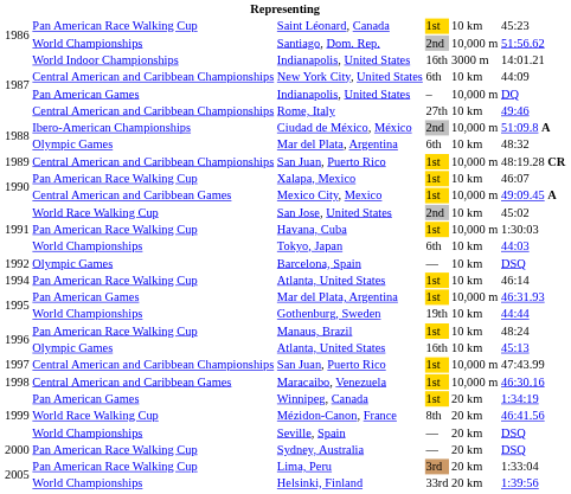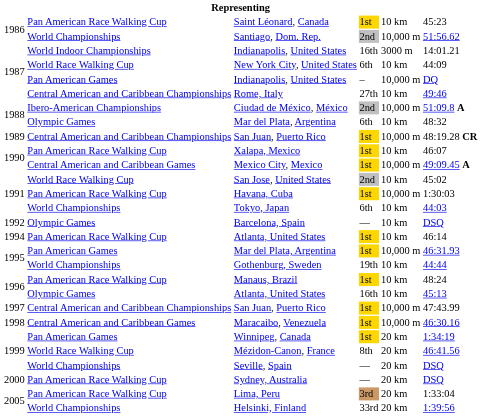 <table>
 <tr>
 <th colspan="6">Representing </th>
 </tr>
 <tr>
 <td rowspan=2>1986</td>
 <td><a href='#'>Pan American Race Walking Cup</a></td>
 <td><a href='#'>Saint Léonard</a>, <a href='#'>Canada</a></td>
 <td bgcolor="gold">1st</td>
 <td>10 km</td>
 <td>45:23</td>
 </tr>
 <tr>
 <td><a href='#'>World Championships</a></td>
 <td><a href='#'>Santiago</a>, <a href='#'>Dom. Rep.</a></td>
 <td bgcolor="silver">2nd</td>
 <td>10,000 m</td>
 <td><a href='#'>51:56.62</a></td>
 </tr>
 <tr>
 <td rowspan=4>1987</td>
 <td><a href='#'>World Indoor Championships</a></td>
 <td><a href='#'>Indianapolis</a>, <a href='#'>United States</a></td>
 <td>16th</td>
 <td>3000 m</td>
 <td>14:01.21</td>
 </tr>
 <tr>
-<td><a href='#'>Central American and Caribbean Championships</a></td>
+<td><a href='#'>World Race Walking Cup</a></td>
 <td><a href='#'>New York City</a>, <a href='#'>United States</a></td>
 <td>6th</td>
 <td>10 km</td>
 <td>44:09</td>
 </tr>
 <tr>
 <td><a href='#'>Pan American Games</a></td>
 <td><a href='#'>Indianapolis</a>, <a href='#'>United States</a></td>
 <td>–</td>
 <td>10,000 m</td>
 <td><a href='#'>DQ</a></td>
 </tr>
 <tr>
 <td><a href='#'>Central American and Caribbean Championships</a></td>
 <td><a href='#'>Rome, Italy</a></td>
 <td>27th</td>
 <td>10 km</td>
 <td><a href='#'>49:46</a></td>
 </tr>
 <tr>
 <td rowspan=2>1988</td>
 <td><a href='#'>Ibero-American Championships</a></td>
 <td><a href='#'>Ciudad de México</a>, <a href='#'>México</a></td>
 <td bgcolor=silver>2nd</td>
 <td>10,000 m</td>
 <td><a href='#'>51:09.8</a> <strong>A</strong></td>
 </tr>
 <tr>
 <td><a href='#'>Olympic Games</a></td>
 <td><a href='#'>Mar del Plata</a>, <a href='#'>Argentina</a></td>
 <td>6th</td>
 <td>10 km</td>
 <td>48:32</td>
 </tr>
 <tr>
 <td>1989</td>
 <td><a href='#'>Central American and Caribbean Championships</a></td>
 <td><a href='#'>San Juan</a>, <a href='#'>Puerto Rico</a></td>
 <td bgcolor="gold">1st</td>
 <td>10,000 m</td>
 <td>48:19.28 <strong>CR</strong></td>
 </tr>
 <tr>
 <td rowspan=2>1990</td>
 <td><a href='#'>Pan American Race Walking Cup</a></td>
 <td><a href='#'>Xalapa, Mexico</a></td>
 <td bgcolor="gold">1st</td>
 <td>10 km</td>
 <td>46:07</td>
 </tr>
 <tr>
 <td><a href='#'>Central American and Caribbean Games</a></td>
 <td><a href='#'>Mexico City</a>, <a href='#'>Mexico</a></td>
 <td bgcolor="gold">1st</td>
 <td>10,000 m</td>
 <td><a href='#'>49:09.45</a> <strong>A</strong></td>
 </tr>
 <tr>
 <td rowspan=3>1991</td>
 <td><a href='#'>World Race Walking Cup</a></td>
 <td><a href='#'>San Jose</a>, <a href='#'>United States</a></td>
 <td bgcolor="silver">2nd</td>
 <td>10 km</td>
 <td>45:02</td>
 </tr>
 <tr>
 <td><a href='#'>Pan American Race Walking Cup</a></td>
 <td><a href='#'>Havana, Cuba</a></td>
 <td bgcolor="gold">1st</td>
 <td>10,000 m</td>
 <td>1:30:03</td>
 </tr>
 <tr>
 <td><a href='#'>World Championships</a></td>
 <td><a href='#'>Tokyo, Japan</a></td>
 <td>6th</td>
 <td>10 km</td>
 <td><a href='#'>44:03</a></td>
 </tr>
 <tr>
 <td>1992</td>
 <td><a href='#'>Olympic Games</a></td>
 <td><a href='#'>Barcelona, Spain</a></td>
 <td>—</td>
 <td>10 km</td>
 <td><a href='#'>DSQ</a></td>
 </tr>
 <tr>
 <td>1994</td>
 <td><a href='#'>Pan American Race Walking Cup</a></td>
 <td><a href='#'>Atlanta, United States</a></td>
 <td bgcolor="gold">1st</td>
 <td>10 km</td>
 <td>46:14</td>
 </tr>
 <tr>
 <td rowspan=2>1995</td>
 <td><a href='#'>Pan American Games</a></td>
 <td><a href='#'>Mar del Plata, Argentina</a></td>
 <td bgcolor="gold">1st</td>
 <td>10,000 m</td>
 <td><a href='#'>46:31.93</a></td>
 </tr>
 <tr>
 <td><a href='#'>World Championships</a></td>
 <td><a href='#'>Gothenburg, Sweden</a></td>
 <td>19th</td>
 <td>10 km</td>
 <td><a href='#'>44:44</a></td>
 </tr>
 <tr>
 <td rowspan=2>1996</td>
 <td><a href='#'>Pan American Race Walking Cup</a></td>
 <td><a href='#'>Manaus, Brazil</a></td>
 <td bgcolor="gold">1st</td>
 <td>10 km</td>
 <td>48:24</td>
 </tr>
 <tr>
 <td><a href='#'>Olympic Games</a></td>
 <td><a href='#'>Atlanta, United States</a></td>
 <td>16th</td>
 <td>10 km</td>
 <td><a href='#'>45:13</a></td>
 </tr>
 <tr>
 <td>1997</td>
 <td><a href='#'>Central American and Caribbean Championships</a></td>
 <td><a href='#'>San Juan</a>, <a href='#'>Puerto Rico</a></td>
 <td bgcolor="gold">1st</td>
 <td>10,000 m</td>
 <td>47:43.99</td>
 </tr>
 <tr>
 <td>1998</td>
 <td><a href='#'>Central American and Caribbean Games</a></td>
 <td><a href='#'>Maracaibo</a>, <a href='#'>Venezuela</a></td>
 <td bgcolor="gold">1st</td>
 <td>10,000 m</td>
 <td><a href='#'>46:30.16</a></td>
 </tr>
 <tr>
 <td rowspan=3>1999</td>
 <td><a href='#'>Pan American Games</a></td>
 <td><a href='#'>Winnipeg</a>, <a href='#'>Canada</a></td>
 <td bgcolor="gold">1st</td>
 <td>20 km</td>
 <td><a href='#'>1:34:19</a></td>
 </tr>
 <tr>
 <td><a href='#'>World Race Walking Cup</a></td>
 <td><a href='#'>Mézidon-Canon</a>, <a href='#'>France</a></td>
 <td>8th</td>
 <td>20 km</td>
 <td><a href='#'>46:41.56</a></td>
 </tr>
 <tr>
 <td><a href='#'>World Championships</a></td>
 <td><a href='#'>Seville</a>, <a href='#'>Spain</a></td>
 <td>—</td>
 <td>20 km</td>
 <td><a href='#'>DSQ</a></td>
 </tr>
 <tr>
 <td>2000</td>
 <td><a href='#'>Pan American Race Walking Cup</a></td>
 <td><a href='#'>Sydney, Australia</a></td>
 <td>—</td>
 <td>20 km</td>
 <td><a href='#'>DSQ</a></td>
 </tr>
 <tr>
 <td rowspan=2>2005</td>
 <td><a href='#'>Pan American Race Walking Cup</a></td>
 <td><a href='#'>Lima, Peru</a></td>
 <td bgcolor="cc9966">3rd</td>
 <td>20 km</td>
 <td>1:33:04</td>
 </tr>
 <tr>
 <td><a href='#'>World Championships</a></td>
 <td><a href='#'>Helsinki, Finland</a></td>
 <td>33rd</td>
 <td>20 km</td>
 <td><a href='#'>1:39:56</a></td>
 </tr>
 </table>
